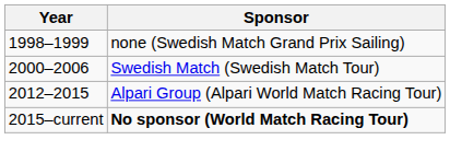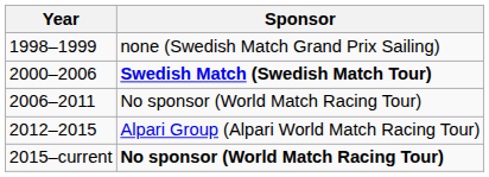 <table class=wikitable>
 <tr>
 <th>Year</th>
 <th>Sponsor</th>
 </tr>
 <tr>
 <td>1998–1999</td>
 <td>none (Swedish Match Grand Prix Sailing)</td>
 </tr>
 <tr>
 <td>2000–2006</td>
-<td><a href='#'>Swedish Match</a> (Swedish Match Tour)</td>
+<td><strong><a href='#'>Swedish Match</a> (Swedish Match Tour)</strong></td>
+</tr>
+<tr>
+<td>2006–2011</td>
+<td>No sponsor (World Match Racing Tour)</td>
 </tr>
 <tr>
 <td>2012–2015</td>
 <td><a href='#'>Alpari Group</a> (Alpari World Match Racing Tour)</td>
 </tr>
 <tr>
 <td>2015–current</td>
 <td><strong>No sponsor (World Match Racing Tour)</strong></td>
 </tr>
 </table>
